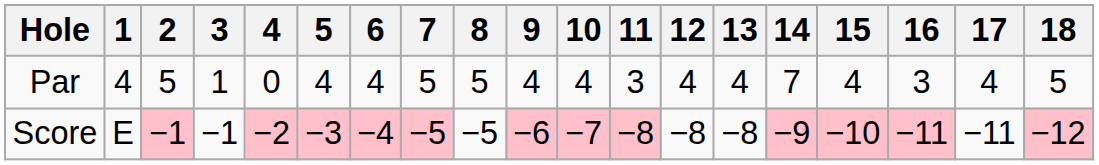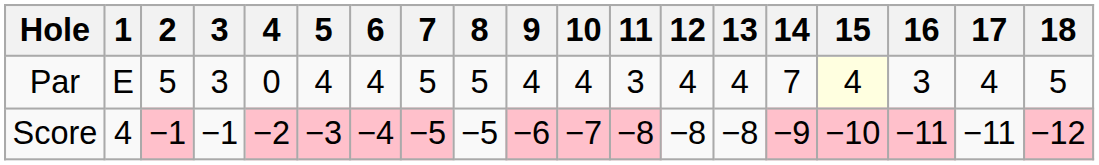 <table class="wikitable" style="text-align:center">
 <tr>
 <th>Hole</th>
 <th>1</th>
 <th>2</th>
 <th>3</th>
 <th>4</th>
 <th>5</th>
 <th>6</th>
 <th>7</th>
 <th>8</th>
 <th>9</th>
 <th>10</th>
 <th>11</th>
 <th>12</th>
 <th>13</th>
 <th>14</th>
 <th>15</th>
 <th>16</th>
 <th>17</th>
 <th>18</th>
 </tr>
 <tr>
 <td>Par</td>
-<td>4</td>
+<td>E</td>
 <td>5</td>
-<td>1</td>
+<td>3</td>
 <td>0</td>
 <td>4</td>
 <td>4</td>
 <td>5</td>
 <td>5</td>
 <td>4</td>
 <td>4</td>
 <td>3</td>
 <td>4</td>
 <td>4</td>
 <td>7</td>
-<td>4</td>
+<td style="background: lightyellow;">4</td>
 <td>3</td>
 <td>4</td>
 <td>5</td>
 </tr>
 <tr>
 <td>Score</td>
-<td>E</td>
+<td>4</td>
 <td style="background: Pink;">−1</td>
 <td>−1</td>
 <td style="background: Pink;">−2</td>
 <td style="background: Pink;">−3</td>
 <td style="background: Pink;">−4</td>
 <td style="background: Pink;">−5</td>
 <td>−5</td>
 <td style="background: Pink;">−6</td>
 <td style="background: Pink;">−7</td>
 <td style="background: Pink;">−8</td>
 <td>−8</td>
 <td>−8</td>
 <td style="background: Pink;">−9</td>
 <td style="background: Pink;">−10</td>
 <td style="background: Pink;">−11</td>
 <td>−11</td>
 <td style="background: Pink;">−12</td>
 </tr>
 </table>
